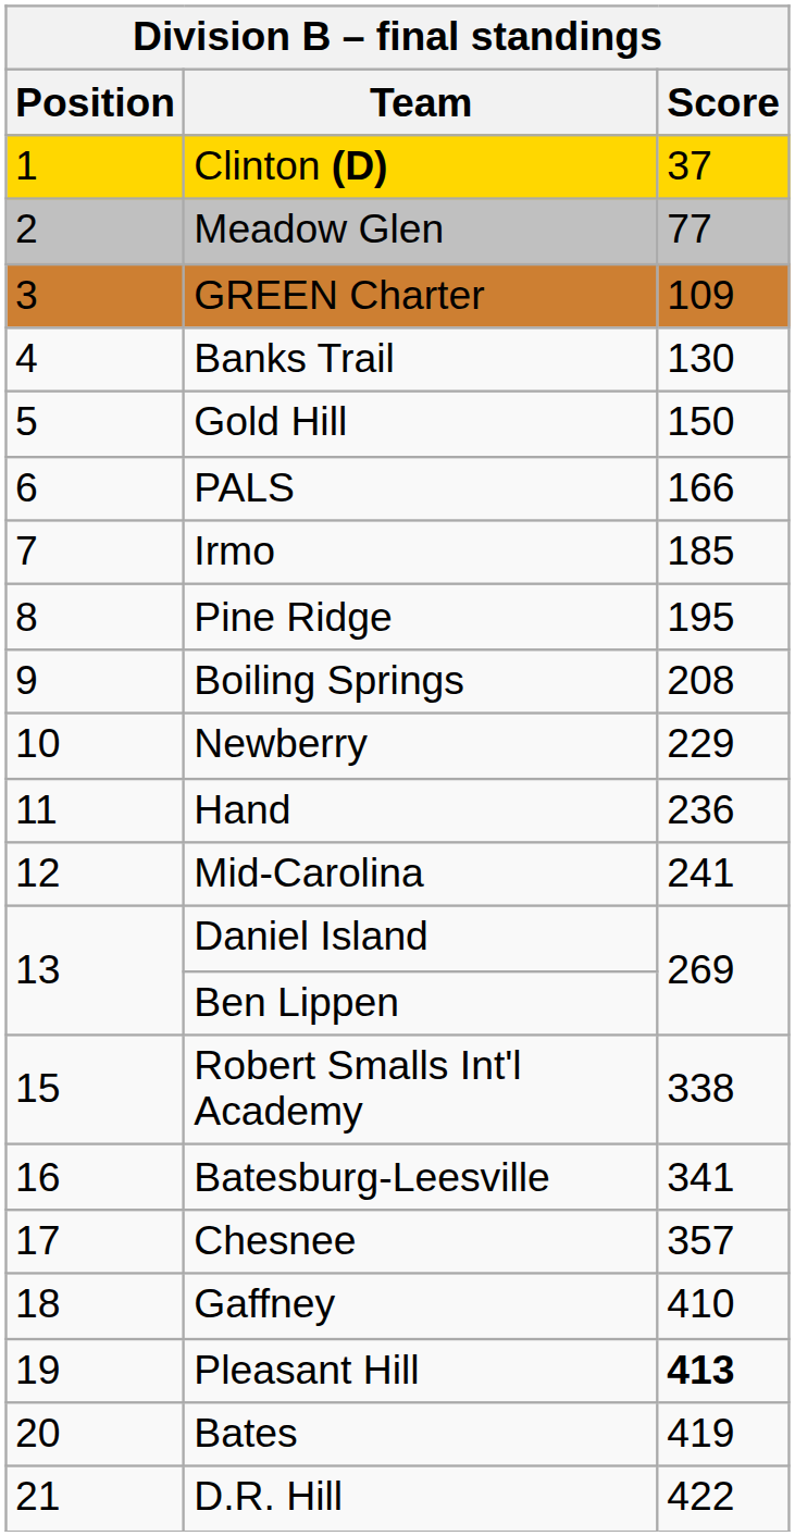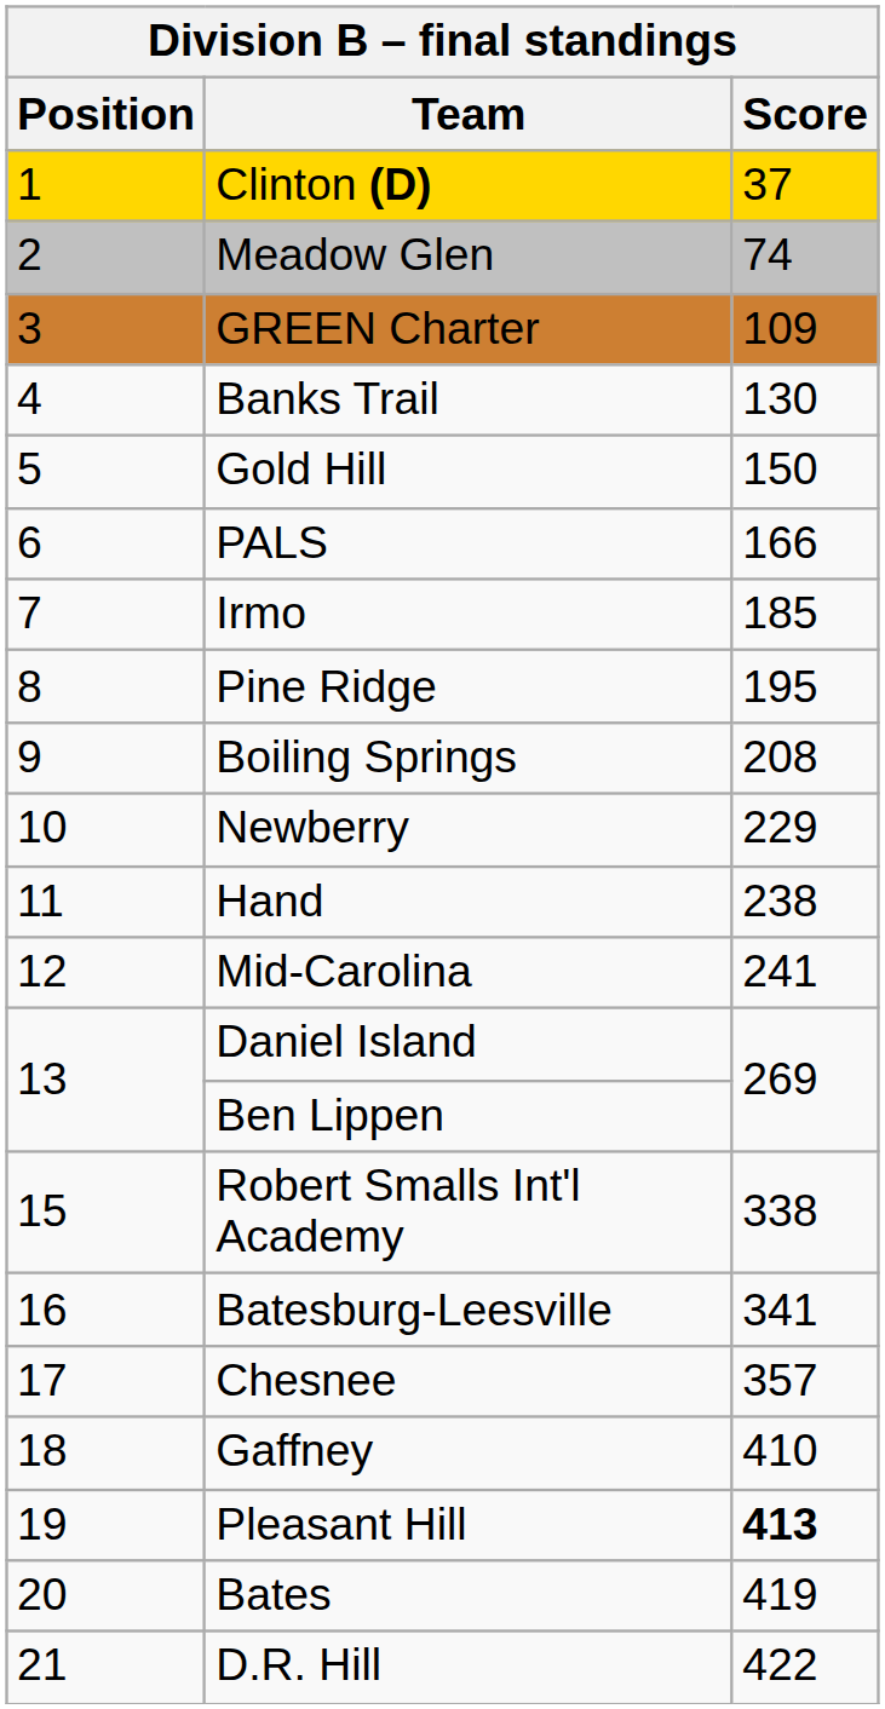 <table class="wikitable collapsible collapsed" style="float:right; width:310px">
 <tr>
 <th colspan=4>Division B – final standings</th>
 </tr>
 <tr>
 <th>Position</th>
 <th>Team</th>
 <th>Score</th>
 </tr>
 <tr style="background:#ffd700; color:black">
 <td>1</td>
 <td>Clinton <strong>(D)</strong></td>
 <td>37</td>
 </tr>
 <tr style="background:#c0c0c0; color:black">
 <td>2</td>
 <td>Meadow Glen</td>
-<td>77</td>
+<td>74</td>
 </tr>
 <tr style="background:#cd7f32; color:black">
 <td>3</td>
 <td>GREEN Charter</td>
 <td>109</td>
 </tr>
 <tr>
 <td>4</td>
 <td>Banks Trail</td>
 <td>130</td>
 </tr>
 <tr>
 <td>5</td>
 <td>Gold Hill</td>
 <td>150</td>
 </tr>
 <tr>
 <td>6</td>
 <td>PALS</td>
 <td>166</td>
 </tr>
 <tr>
 <td>7</td>
 <td>Irmo</td>
 <td>185</td>
 </tr>
 <tr>
 <td>8</td>
 <td>Pine Ridge</td>
 <td>195</td>
 </tr>
 <tr>
 <td>9</td>
 <td>Boiling Springs</td>
 <td>208</td>
 </tr>
 <tr>
 <td>10</td>
 <td>Newberry</td>
 <td>229</td>
 </tr>
 <tr>
 <td>11</td>
 <td>Hand</td>
-<td>236</td>
+<td>238</td>
 </tr>
 <tr>
 <td>12</td>
 <td>Mid-Carolina</td>
 <td>241</td>
 </tr>
 <tr>
 <td rowspan=2>13</td>
 <td>Daniel Island</td>
 <td rowspan=2>269</td>
 </tr>
 <tr>
 <td>Ben Lippen</td>
 </tr>
 <tr>
 <td>15</td>
 <td>Robert Smalls Int'l Academy</td>
 <td>338</td>
 </tr>
 <tr>
 <td>16</td>
 <td>Batesburg-Leesville</td>
 <td>341</td>
 </tr>
 <tr>
 <td>17</td>
 <td>Chesnee</td>
 <td>357</td>
 </tr>
 <tr>
 <td>18</td>
 <td>Gaffney</td>
 <td>410</td>
 </tr>
 <tr>
 <td>19</td>
 <td>Pleasant Hill</td>
 <td><strong>413</strong></td>
 </tr>
 <tr>
 <td>20</td>
 <td>Bates</td>
 <td>419</td>
 </tr>
 <tr>
 <td>21</td>
 <td>D.R. Hill</td>
 <td>422</td>
 </tr>
 </table>
